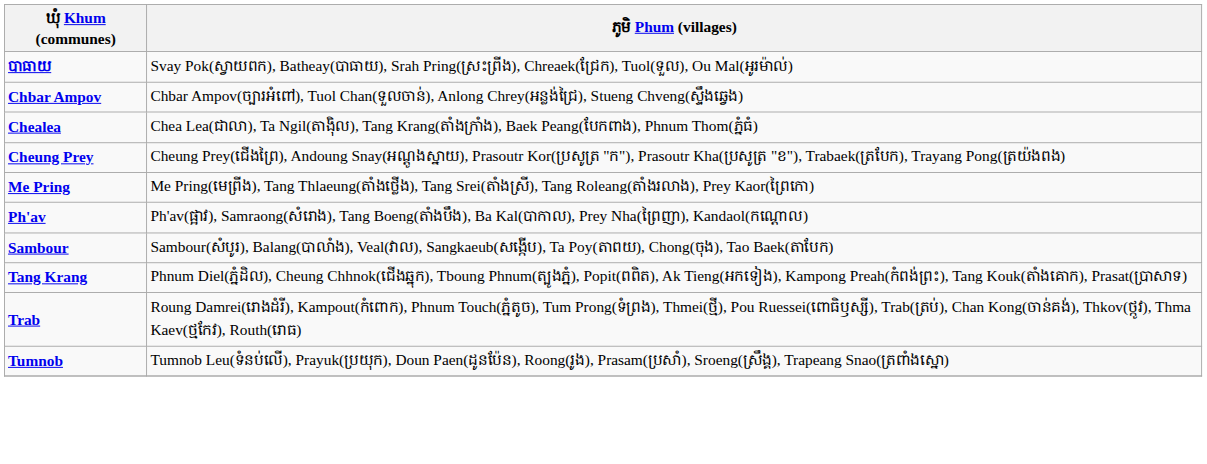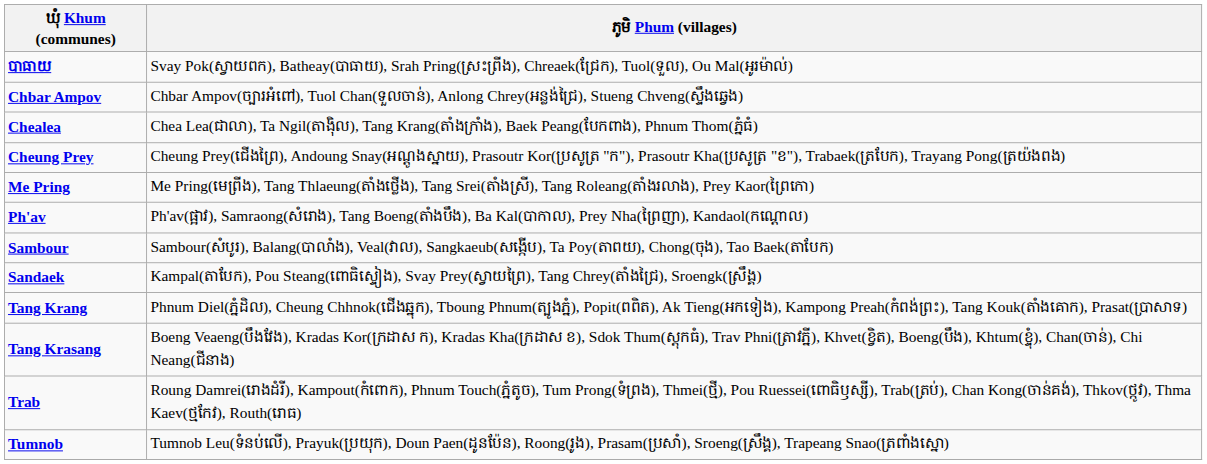 <table class="wikitable">
 <tr>
 <th>ឃុំ <a href='#'>Khum</a> (communes)</th>
 <th>ភូមិ <a href='#'>Phum</a> (villages)</th>
 </tr>
 <tr>
 <td><strong><a href='#'>បាធាយ</a></strong></td>
 <td>Svay Pok(ស្វាយពក), Batheay(បាធាយ), Srah Pring(ស្រះព្រីង), Chreaek(ជ្រែក), Tuol(ទួល), Ou Mal(អូរម៉ាល់)</td>
 </tr>
 <tr>
 <td><strong><a href='#'>Chbar Ampov</a></strong></td>
 <td>Chbar Ampov(ច្បារអំពៅ), Tuol Chan(ទួលចាន់), Anlong Chrey(អន្លង់ជ្រៃ), Stueng Chveng(ស្ទឹងឆ្វេង)</td>
 </tr>
 <tr>
 <td><strong><a href='#'>Chealea</a></strong></td>
 <td>Chea Lea(ជាលា), Ta Ngil(តាង៉ិល), Tang Krang(តាំងក្រាំង), Baek Peang(បែកពាង), Phnum Thom(ភ្នំធំ)</td>
 </tr>
 <tr>
 <td><strong><a href='#'>Cheung Prey</a></strong></td>
 <td>Cheung Prey(ជើងព្រៃ), Andoung Snay(អណ្ដូងស្នាយ), Prasoutr Kor(ប្រសូត្រ "ក"), Prasoutr Kha(ប្រសូត្រ "ខ"), Trabaek(ត្របែក), Trayang Pong(ត្រយ៉ងពង)</td>
 </tr>
 <tr>
 <td><strong><a href='#'>Me Pring</a></strong></td>
 <td>Me Pring(មេព្រីង), Tang Thlaeung(តាំងថ្លើង), Tang Srei(តាំងស្រី), Tang Roleang(តាំងរលាង), Prey Kaor(ព្រៃកោ)</td>
 </tr>
 <tr>
 <td><strong><a href='#'>Ph'av</a></strong></td>
 <td>Ph'av(ផ្អាវ), Samraong(សំរោង), Tang Boeng(តាំងបឹង), Ba Kal(បាកាល), Prey Nha(ព្រៃញា), Kandaol(កណ្ដោល)</td>
 </tr>
 <tr>
 <td><strong><a href='#'>Sambour</a></strong></td>
 <td>Sambour(សំបូរ), Balang(បាលាំង), Veal(វាល), Sangkaeub(សង្កើប), Ta Poy(តាពយ), Chong(ចុង), Tao Baek(តាបែក)</td>
 </tr>
 <tr>
+<td><strong><a href='#'>Sandaek</a></strong></td>
+<td>Kampal(តាបែក), Pou Steang(ពោធិស្ទៀង), Svay Prey(ស្វាយព្រៃ), Tang Chrey(តាំងជ្រៃ), Sroengk(ស្រឹង្គ)</td>
+</tr>
+<tr>
 <td><strong><a href='#'>Tang Krang</a></strong></td>
 <td>Phnum Diel(ភ្នំដិល), Cheung Chhnok(ជើងឆ្នុក), Tboung Phnum(ត្បូងភ្នំ), Popit(ពពិត), Ak Tieng(អកទៀង), Kampong Preah(កំពង់ព្រះ), Tang Kouk(តាំងគោក), Prasat(ប្រាសាទ)</td>
+</tr>
+<tr>
+<td><strong><a href='#'>Tang Krasang</a></strong></td>
+<td>Boeng Veaeng(បឹងវែង), Kradas Kor(ក្រដាស ក), Kradas Kha(ក្រដាស ខ), Sdok Thum(ស្ដុកធំ), Trav Phni(ត្រាវភ្នី), Khvet(ខ្វិត), Boeng(បឹង), Khtum(ខ្ទុំ), Chan(ចាន់), Chi Neang(ជីនាង)</td>
 </tr>
 <tr>
 <td><strong><a href='#'>Trab </a></strong></td>
 <td>Roung Damrei(រោងដំរី), Kampout(កំពោក), Phnum Touch(ភ្នំតូច), Tum Prong(ទំព្រង), Thmei(ថ្មី), Pou Ruessei(ពោធិឫស្សី), Trab(ត្រប់), Chan Kong(ចាន់គង់), Thkov(ថ្កូវ), Thma Kaev(ថ្មកែវ), Routh(រោធ)</td>
 </tr>
 <tr>
 <td><strong><a href='#'>Tumnob</a></strong></td>
 <td>Tumnob Leu(ទំនប់លើ), Prayuk(ប្រយុក), Doun Paen(ដូនប៉ែន), Roong(រូង), Prasam(ប្រសាំ), Sroeng(ស្រឹង្គ), Trapeang Snao(ត្រពាំងស្នោ)</td>
 </tr>
 <tr>
 </tr>
 </table>
